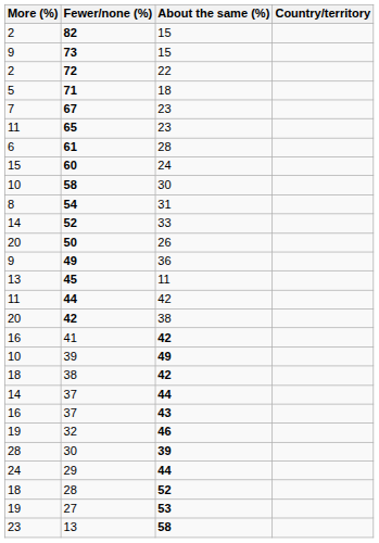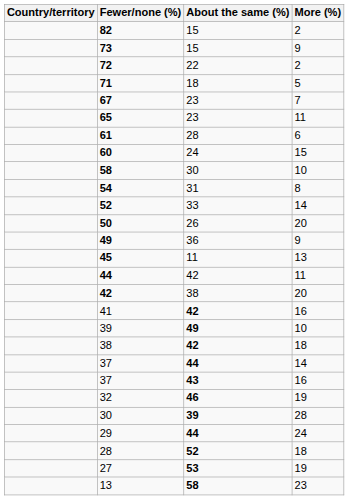 <table class="wikitable sortable">
 <tr>
-<th>More (%)</th>
+<th>Country/territory</th>
 <th>Fewer/none (%)</th>
 <th>About the same (%)</th>
-<th>Country/territory</th>
+<th>More (%)</th>
 </tr>
 <tr>
-<td>2</td>
+<td></td>
 <td><strong>82</strong></td>
 <td>15</td>
-<td></td>
+<td>2</td>
 </tr>
 <tr>
-<td>9</td>
+<td></td>
 <td><strong>73</strong></td>
 <td>15</td>
-<td></td>
+<td>9</td>
 </tr>
 <tr>
-<td>2</td>
+<td></td>
 <td><strong>72</strong></td>
 <td>22</td>
-<td></td>
+<td>2</td>
 </tr>
 <tr>
-<td>5</td>
+<td></td>
 <td><strong>71</strong></td>
 <td>18</td>
-<td></td>
+<td>5</td>
 </tr>
 <tr>
-<td>7</td>
+<td></td>
 <td><strong>67</strong></td>
 <td>23</td>
-<td></td>
+<td>7</td>
 </tr>
 <tr>
-<td>11</td>
+<td></td>
 <td><strong>65</strong></td>
 <td>23</td>
-<td></td>
+<td>11</td>
 </tr>
 <tr>
-<td>6</td>
+<td></td>
 <td><strong>61</strong></td>
 <td>28</td>
-<td></td>
+<td>6</td>
 </tr>
 <tr>
-<td>15</td>
+<td></td>
 <td><strong>60</strong></td>
 <td>24</td>
-<td></td>
+<td>15</td>
 </tr>
 <tr>
-<td>10</td>
+<td></td>
 <td><strong>58</strong></td>
 <td>30</td>
-<td></td>
+<td>10</td>
 </tr>
 <tr>
-<td>8</td>
+<td></td>
 <td><strong>54</strong></td>
 <td>31</td>
-<td></td>
+<td>8</td>
 </tr>
 <tr>
-<td>14</td>
+<td></td>
 <td><strong>52</strong></td>
 <td>33</td>
-<td></td>
+<td>14</td>
 </tr>
 <tr>
-<td>20</td>
+<td></td>
 <td><strong>50</strong></td>
 <td>26</td>
-<td></td>
+<td>20</td>
 </tr>
 <tr>
-<td>9</td>
+<td></td>
 <td><strong>49</strong></td>
 <td>36</td>
-<td></td>
+<td>9</td>
 </tr>
 <tr>
-<td>13</td>
+<td></td>
 <td><strong>45</strong></td>
 <td>11</td>
-<td></td>
+<td>13</td>
 </tr>
 <tr>
-<td>11</td>
+<td></td>
 <td><strong>44</strong></td>
 <td>42</td>
-<td></td>
+<td>11</td>
 </tr>
 <tr>
-<td>20</td>
+<td></td>
 <td><strong>42</strong></td>
 <td>38</td>
-<td></td>
+<td>20</td>
 </tr>
 <tr>
-<td>16</td>
+<td></td>
 <td>41</td>
 <td><strong>42</strong></td>
-<td></td>
+<td>16</td>
 </tr>
 <tr>
-<td>10</td>
+<td></td>
 <td>39</td>
 <td><strong>49</strong></td>
-<td></td>
+<td>10</td>
 </tr>
 <tr>
-<td>18</td>
+<td></td>
 <td>38</td>
 <td><strong>42</strong></td>
-<td></td>
+<td>18</td>
 </tr>
 <tr>
-<td>14</td>
+<td></td>
 <td>37</td>
 <td><strong>44</strong></td>
-<td></td>
+<td>14</td>
 </tr>
 <tr>
-<td>16</td>
+<td></td>
 <td>37</td>
 <td><strong>43</strong></td>
-<td></td>
+<td>16</td>
 </tr>
 <tr>
-<td>19</td>
+<td></td>
 <td>32</td>
 <td><strong>46</strong></td>
-<td></td>
+<td>19</td>
 </tr>
 <tr>
-<td>28</td>
+<td></td>
 <td>30</td>
 <td><strong>39</strong></td>
-<td></td>
+<td>28</td>
 </tr>
 <tr>
-<td>24</td>
+<td></td>
 <td>29</td>
 <td><strong>44</strong></td>
-<td></td>
+<td>24</td>
 </tr>
 <tr>
-<td>18</td>
+<td></td>
 <td>28</td>
 <td><strong>52</strong></td>
-<td></td>
+<td>18</td>
 </tr>
 <tr>
-<td>19</td>
+<td></td>
 <td>27</td>
 <td><strong>53</strong></td>
-<td></td>
+<td>19</td>
 </tr>
 <tr>
-<td>23</td>
+<td></td>
 <td>13</td>
 <td><strong>58</strong></td>
-<td></td>
+<td>23</td>
 </tr>
 </table>
